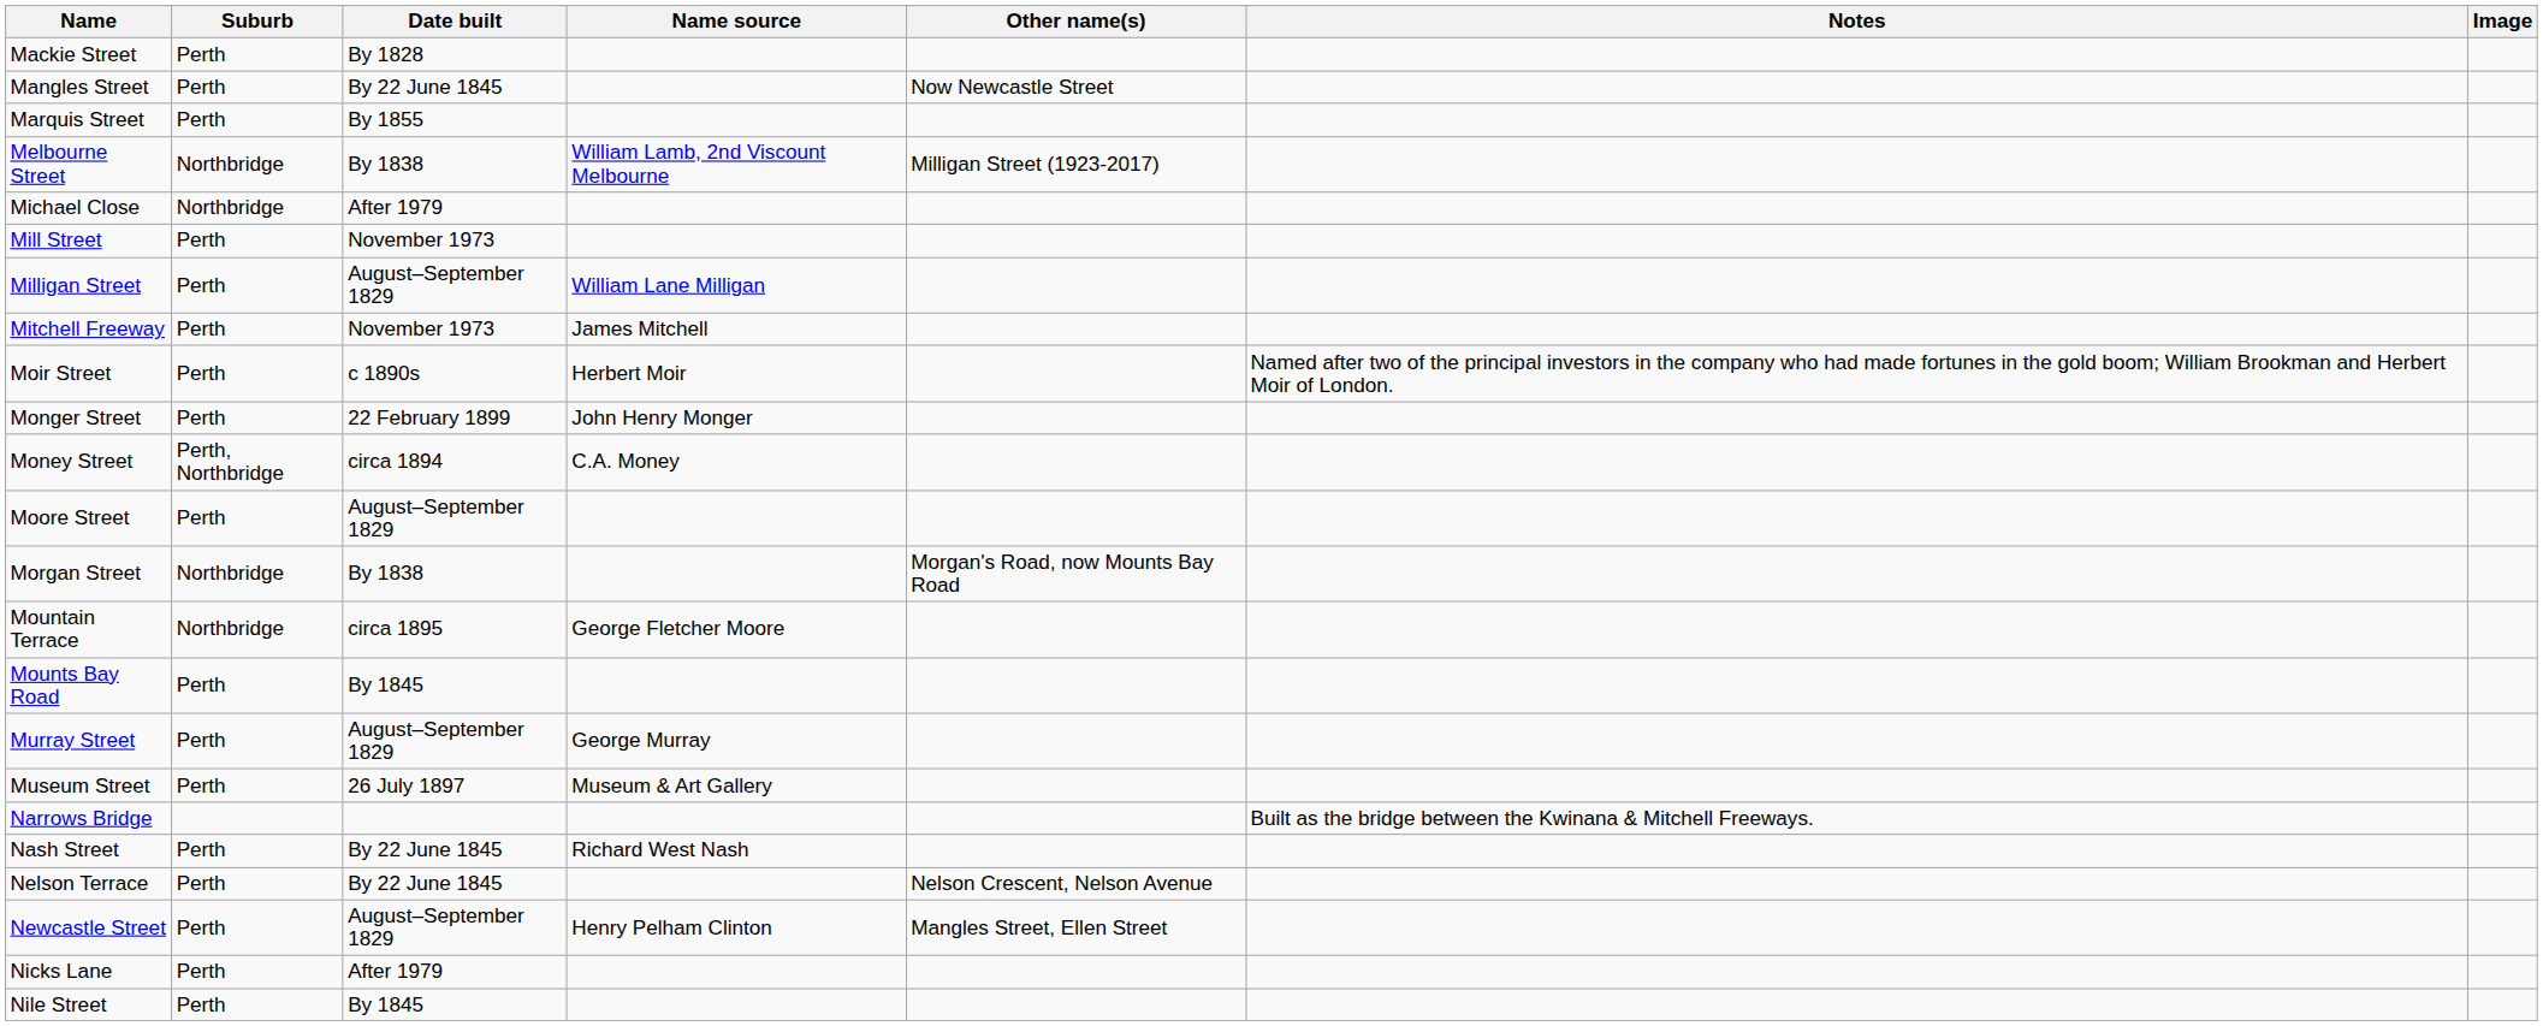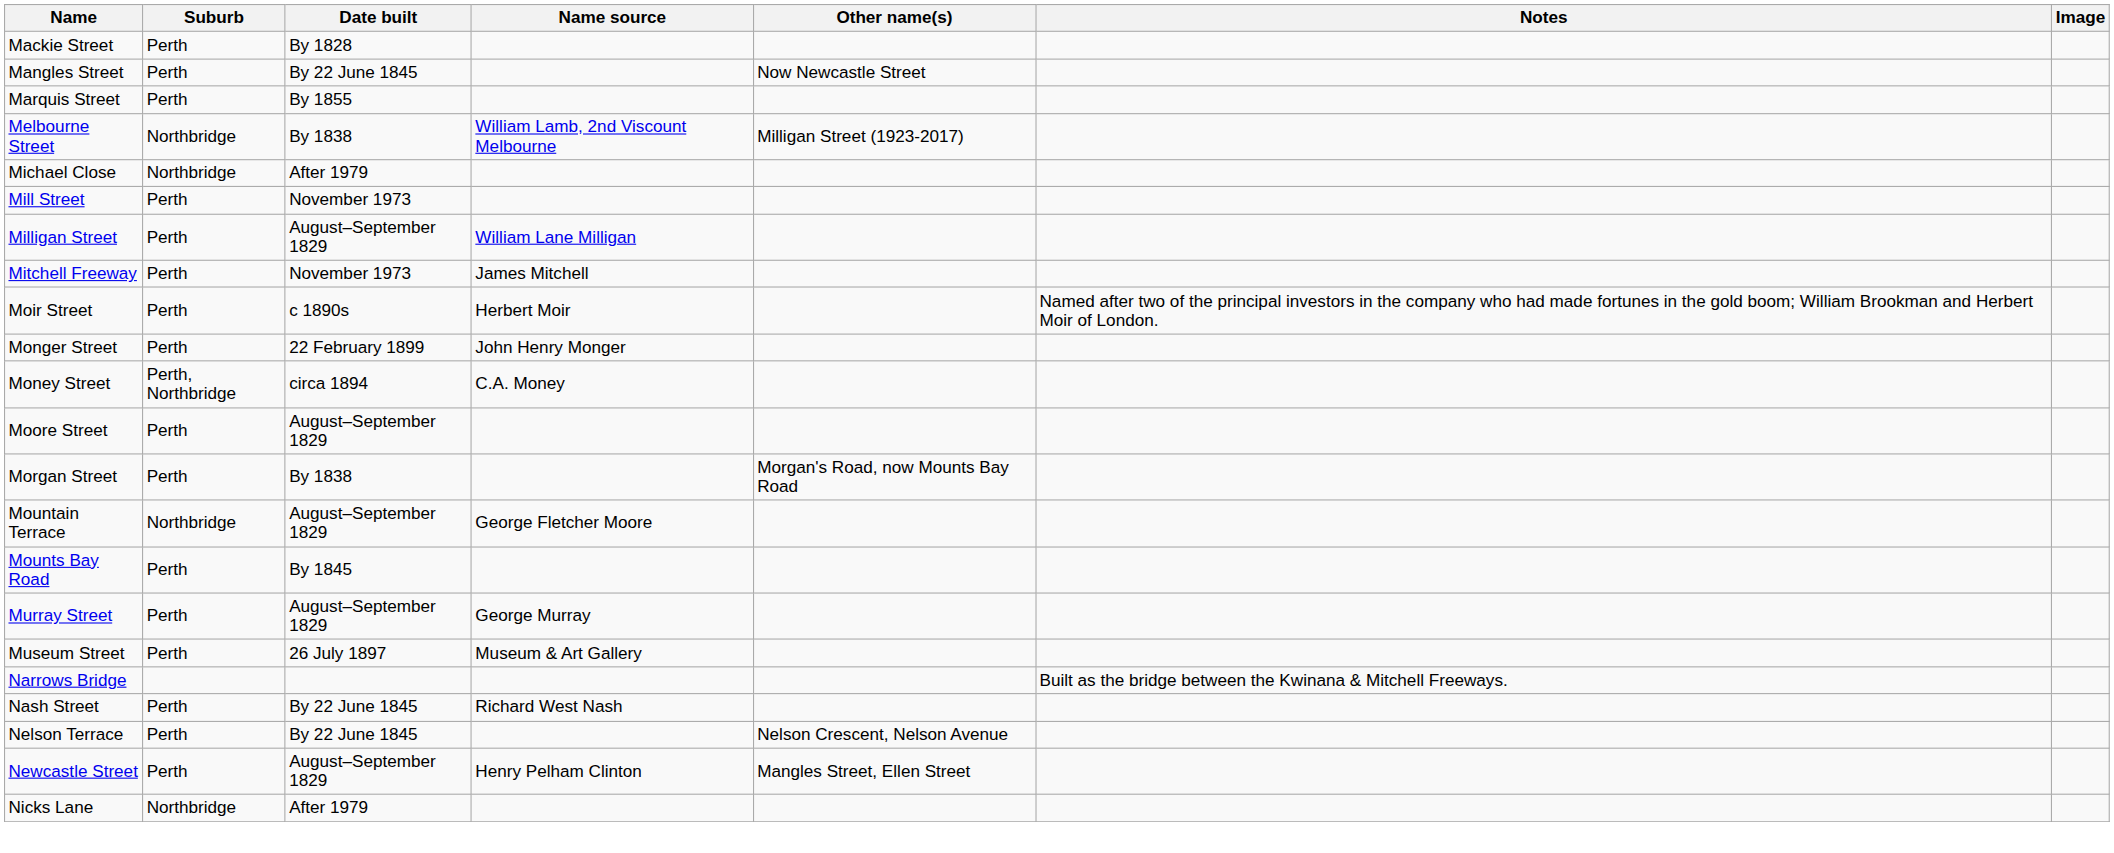 <table class="wikitable sortable">
 <tr>
 <th>Name</th>
 <th class="unsortable">Suburb</th>
 <th class="unsortable">Date built</th>
 <th class="unsortable">Name source</th>
 <th class="unsortable">Other name(s)</th>
 <th class="unsortable">Notes</th>
 <th class="unsortable">Image</th>
 </tr>
 <tr>
 <td>Mackie Street</td>
 <td>Perth</td>
 <td>By 1828</td>
 <td></td>
 <td></td>
 <td></td>
 <td></td>
 </tr>
 <tr>
 <td>Mangles Street</td>
 <td>Perth</td>
 <td>By 22 June 1845</td>
 <td></td>
 <td>Now Newcastle Street</td>
 <td></td>
 <td></td>
 </tr>
 <tr>
 <td>Marquis Street</td>
 <td>Perth</td>
 <td>By 1855</td>
 <td></td>
 <td></td>
 <td></td>
 <td></td>
 </tr>
 <tr>
 <td><a href='#'>Melbourne Street</a></td>
 <td>Northbridge</td>
 <td>By 1838</td>
 <td><a href='#'>William Lamb, 2nd Viscount Melbourne</a></td>
 <td>Milligan Street (1923-2017)</td>
 <td></td>
 <td></td>
 </tr>
 <tr>
 <td>Michael Close</td>
 <td>Northbridge</td>
 <td>After 1979</td>
 <td></td>
 <td></td>
 <td></td>
 <td></td>
 </tr>
 <tr>
 <td><a href='#'>Mill Street</a></td>
 <td>Perth</td>
 <td>November 1973</td>
 <td></td>
 <td></td>
 <td></td>
 <td></td>
 </tr>
 <tr>
 <td><a href='#'>Milligan Street</a></td>
 <td>Perth</td>
 <td>August–September 1829</td>
 <td><a href='#'>William Lane Milligan</a></td>
 <td></td>
 <td></td>
 <td></td>
 </tr>
 <tr>
 <td><a href='#'>Mitchell Freeway</a></td>
 <td>Perth</td>
 <td>November 1973</td>
 <td>James Mitchell</td>
 <td></td>
 <td></td>
 <td></td>
 </tr>
 <tr>
 <td>Moir Street</td>
 <td>Perth</td>
 <td>c 1890s</td>
 <td>Herbert Moir</td>
 <td></td>
 <td>Named after two of the principal investors in the company who had made fortunes in the gold boom; William Brookman and Herbert Moir of London.</td>
 <td></td>
 </tr>
 <tr>
 <td>Monger Street</td>
 <td>Perth</td>
 <td>22 February 1899</td>
 <td>John Henry Monger</td>
 <td></td>
 <td></td>
 <td></td>
 </tr>
 <tr>
 <td>Money Street</td>
 <td>Perth, Northbridge</td>
 <td>circa 1894</td>
 <td>C.A. Money</td>
 <td></td>
 <td></td>
 <td></td>
 </tr>
 <tr>
 <td>Moore Street</td>
 <td>Perth</td>
 <td>August–September 1829</td>
 <td></td>
 <td></td>
 <td></td>
 <td></td>
 </tr>
 <tr>
 <td>Morgan Street</td>
-<td>Northbridge</td>
+<td>Perth</td>
 <td>By 1838</td>
 <td></td>
 <td>Morgan's Road, now Mounts Bay Road</td>
 <td></td>
 <td></td>
 </tr>
 <tr>
 <td>Mountain Terrace</td>
 <td>Northbridge</td>
-<td>circa 1895</td>
+<td>August–September 1829</td>
 <td>George Fletcher Moore</td>
 <td></td>
 <td></td>
 <td></td>
 </tr>
 <tr>
 <td><a href='#'>Mounts Bay Road</a></td>
 <td>Perth</td>
 <td>By 1845</td>
 <td></td>
 <td></td>
 <td></td>
 <td></td>
 </tr>
 <tr>
 <td><a href='#'>Murray Street</a></td>
 <td>Perth</td>
 <td>August–September 1829</td>
 <td>George Murray</td>
 <td></td>
 <td></td>
 <td></td>
 </tr>
 <tr>
 <td>Museum Street</td>
 <td>Perth</td>
 <td>26 July 1897</td>
 <td>Museum & Art Gallery</td>
 <td></td>
 <td></td>
 <td></td>
 </tr>
 <tr>
 <td><a href='#'>Narrows Bridge</a></td>
 <td></td>
 <td></td>
 <td></td>
 <td></td>
 <td>Built as the bridge between the Kwinana & Mitchell Freeways.</td>
 <td></td>
 </tr>
 <tr>
 <td>Nash Street</td>
 <td>Perth</td>
 <td>By 22 June 1845</td>
 <td>Richard West Nash</td>
 <td></td>
 <td></td>
 <td></td>
 </tr>
 <tr>
 <td>Nelson Terrace</td>
 <td>Perth</td>
 <td>By 22 June 1845</td>
 <td></td>
 <td>Nelson Crescent, Nelson Avenue</td>
 <td></td>
 <td></td>
 </tr>
 <tr>
 <td><a href='#'>Newcastle Street</a></td>
 <td>Perth</td>
 <td>August–September 1829</td>
 <td>Henry Pelham Clinton</td>
 <td>Mangles Street, Ellen Street</td>
 <td></td>
 <td></td>
 </tr>
 <tr>
 <td>Nicks Lane</td>
-<td>Perth</td>
+<td>Northbridge</td>
 <td>After 1979</td>
-<td></td>
-<td></td>
-<td></td>
-<td></td>
-</tr>
-<tr>
-<td>Nile Street</td>
-<td>Perth</td>
-<td>By 1845</td>
 <td></td>
 <td></td>
 <td></td>
 <td></td>
 </tr>
 <tr>
 </tr>
 </table>
